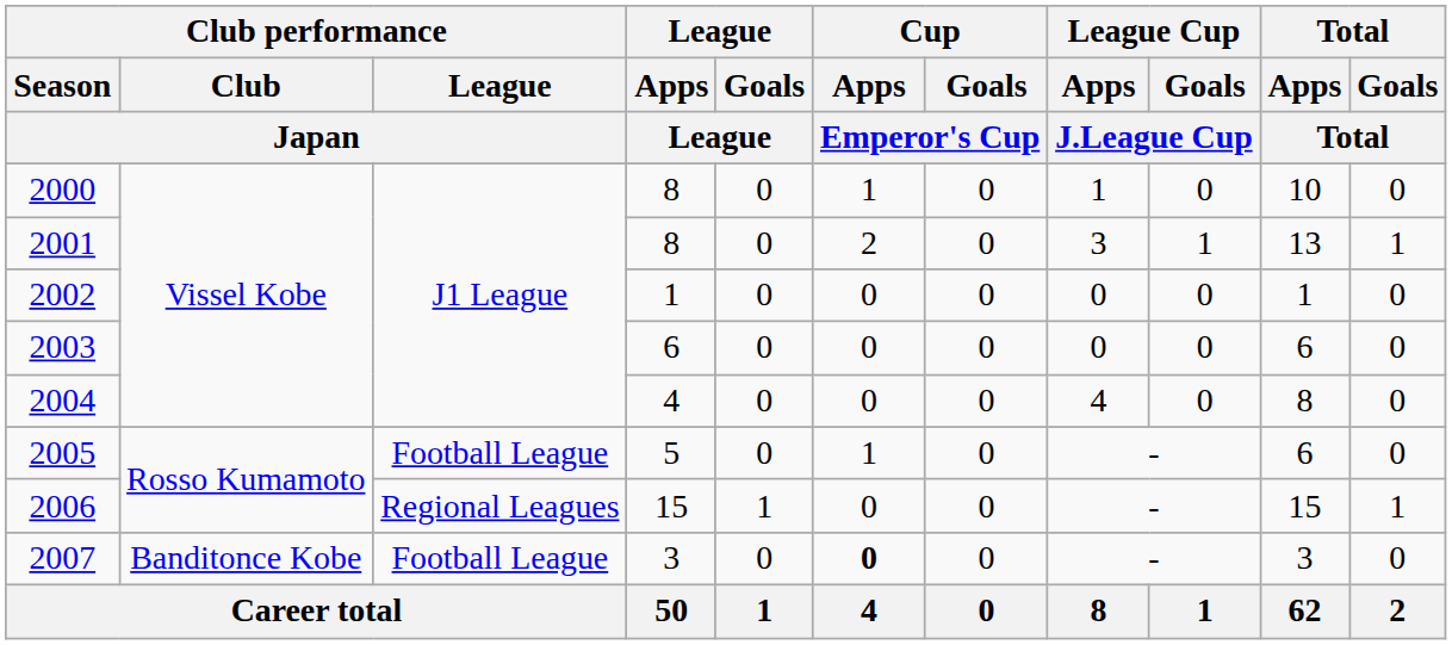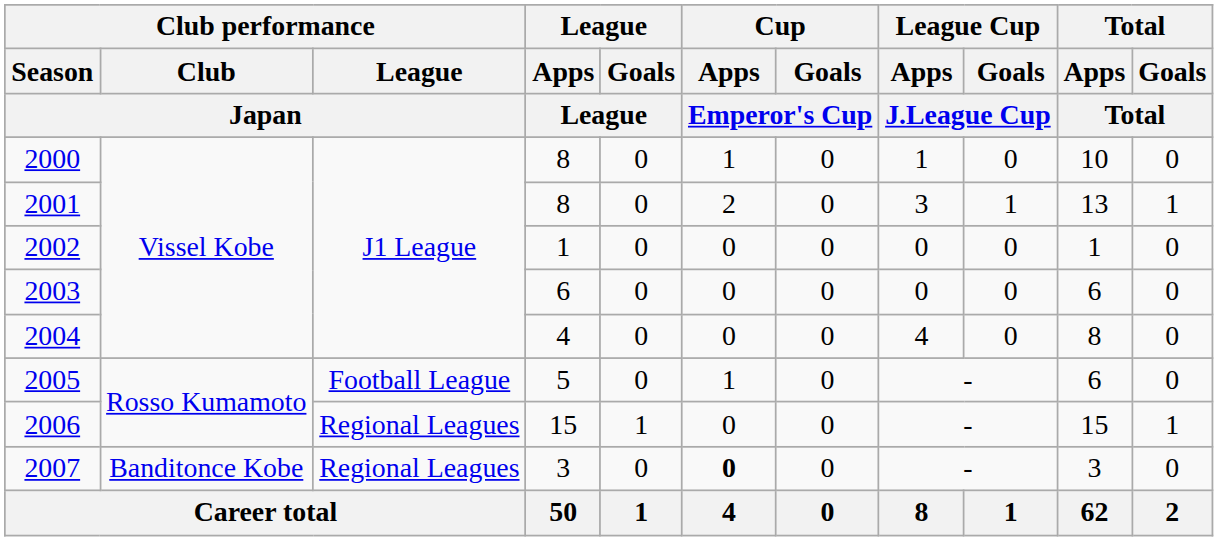 <table class="wikitable" style="text-align:center">
 <tr>
 <th colspan=3>Club performance</th>
 <th colspan=2>League</th>
 <th colspan=2>Cup</th>
 <th colspan=2>League Cup</th>
 <th colspan=2>Total</th>
 </tr>
 <tr>
 <th>Season</th>
 <th>Club</th>
 <th>League</th>
 <th>Apps</th>
 <th>Goals</th>
 <th>Apps</th>
 <th>Goals</th>
 <th>Apps</th>
 <th>Goals</th>
 <th>Apps</th>
 <th>Goals</th>
 </tr>
 <tr>
 <th colspan=3>Japan</th>
 <th colspan=2>League</th>
 <th colspan=2><a href='#'>Emperor's Cup</a></th>
 <th colspan=2><a href='#'>J.League Cup</a></th>
 <th colspan=2>Total</th>
 </tr>
 <tr>
 <td><a href='#'>2000</a></td>
 <td rowspan="5"><a href='#'>Vissel Kobe</a></td>
 <td rowspan="5"><a href='#'>J1 League</a></td>
 <td>8</td>
 <td>0</td>
 <td>1</td>
 <td>0</td>
 <td>1</td>
 <td>0</td>
 <td>10</td>
 <td>0</td>
 </tr>
 <tr>
 <td><a href='#'>2001</a></td>
 <td>8</td>
 <td>0</td>
 <td>2</td>
 <td>0</td>
 <td>3</td>
 <td>1</td>
 <td>13</td>
 <td>1</td>
 </tr>
 <tr>
 <td><a href='#'>2002</a></td>
 <td>1</td>
 <td>0</td>
 <td>0</td>
 <td>0</td>
 <td>0</td>
 <td>0</td>
 <td>1</td>
 <td>0</td>
 </tr>
 <tr>
 <td><a href='#'>2003</a></td>
 <td>6</td>
 <td>0</td>
 <td>0</td>
 <td>0</td>
 <td>0</td>
 <td>0</td>
 <td>6</td>
 <td>0</td>
 </tr>
 <tr>
 <td><a href='#'>2004</a></td>
 <td>4</td>
 <td>0</td>
 <td>0</td>
 <td>0</td>
 <td>4</td>
 <td>0</td>
 <td>8</td>
 <td>0</td>
 </tr>
 <tr>
 <td><a href='#'>2005</a></td>
 <td rowspan="2"><a href='#'>Rosso Kumamoto</a></td>
 <td><a href='#'>Football League</a></td>
 <td>5</td>
 <td>0</td>
 <td>1</td>
 <td>0</td>
 <td colspan="2">-</td>
 <td>6</td>
 <td>0</td>
 </tr>
 <tr>
 <td><a href='#'>2006</a></td>
 <td><a href='#'>Regional Leagues</a></td>
 <td>15</td>
 <td>1</td>
 <td>0</td>
 <td>0</td>
 <td colspan="2">-</td>
 <td>15</td>
 <td>1</td>
 </tr>
 <tr>
 <td><a href='#'>2007</a></td>
 <td><a href='#'>Banditonce Kobe</a></td>
-<td><a href='#'>Football League</a></td>
+<td><a href='#'>Regional Leagues</a></td>
 <td>3</td>
 <td>0</td>
 <td><strong>0</strong></td>
 <td>0</td>
 <td colspan="2">-</td>
 <td>3</td>
 <td>0</td>
 </tr>
 <tr>
 <th colspan=3>Career total</th>
 <th>50</th>
 <th>1</th>
 <th>4</th>
 <th>0</th>
 <th>8</th>
 <th>1</th>
 <th>62</th>
 <th>2</th>
 </tr>
 </table>
